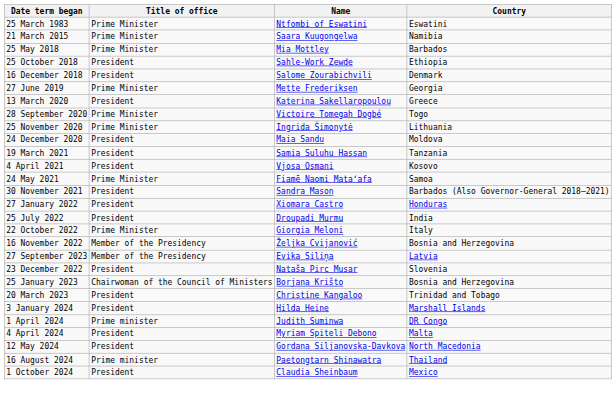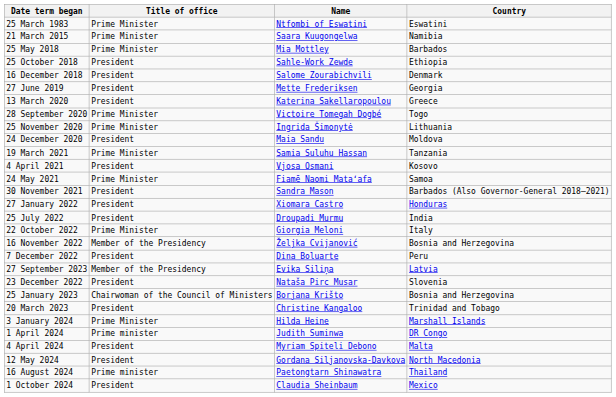 <table class="wikitable">
 <tr>
 <th>Date term began</th>
 <th>Title of office</th>
 <th>Name</th>
 <th>Country</th>
 </tr>
 <tr>
 <td>25 March 1983</td>
 <td>Prime Minister</td>
 <td><a href='#'>Ntfombi of Eswatini</a></td>
 <td>Eswatini</td>
 </tr>
 <tr>
 <td>21 March 2015</td>
 <td>Prime Minister</td>
 <td><a href='#'>Saara Kuugongelwa</a></td>
 <td>Namibia</td>
 </tr>
 <tr>
 <td>25 May 2018</td>
 <td>Prime Minister</td>
 <td><a href='#'>Mia Mottley</a></td>
 <td>Barbados</td>
 </tr>
 <tr>
 <td>25 October 2018</td>
 <td>President</td>
 <td><a href='#'>Sahle-Work Zewde</a></td>
 <td>Ethiopia</td>
 </tr>
 <tr>
 <td>16 December 2018</td>
 <td>President</td>
 <td><a href='#'>Salome Zourabichvili</a></td>
 <td>Denmark</td>
 </tr>
 <tr>
 <td>27 June 2019</td>
-<td>Prime Minister</td>
+<td>President</td>
 <td><a href='#'>Mette Frederiksen</a></td>
 <td>Georgia</td>
 </tr>
 <tr>
 <td>13 March 2020</td>
 <td>President</td>
 <td><a href='#'>Katerina Sakellaropoulou</a></td>
 <td>Greece</td>
 </tr>
 <tr>
 <td>28 September 2020</td>
 <td>Prime Minister</td>
 <td><a href='#'>Victoire Tomegah Dogbé</a></td>
 <td>Togo</td>
 </tr>
 <tr>
 <td>25 November 2020</td>
 <td>Prime Minister</td>
 <td><a href='#'>Ingrida Šimonytė</a></td>
 <td>Lithuania</td>
 </tr>
 <tr>
 <td>24 December 2020</td>
 <td>President</td>
 <td><a href='#'>Maia Sandu</a></td>
 <td>Moldova</td>
 </tr>
 <tr>
 <td>19 March 2021</td>
-<td>President</td>
+<td>Prime Minister</td>
 <td><a href='#'>Samia Suluhu Hassan</a></td>
 <td>Tanzania</td>
 </tr>
 <tr>
 <td>4 April 2021</td>
 <td>President</td>
 <td><a href='#'>Vjosa Osmani</a></td>
 <td>Kosovo</td>
 </tr>
 <tr>
 <td>24 May 2021</td>
 <td>Prime Minister</td>
 <td><a href='#'>Fiamē Naomi Mataʻafa</a></td>
 <td>Samoa</td>
 </tr>
 <tr>
 <td>30 November 2021</td>
 <td>President</td>
 <td><a href='#'>Sandra Mason</a></td>
 <td>Barbados (Also Governor-General 2018–2021)</td>
 </tr>
 <tr>
 <td>27 January 2022</td>
 <td>President</td>
 <td><a href='#'>Xiomara Castro</a></td>
 <td><a href='#'>Honduras</a></td>
 </tr>
 <tr>
 <td>25 July 2022</td>
 <td>President</td>
 <td><a href='#'>Droupadi Murmu</a></td>
 <td>India</td>
 </tr>
 <tr>
 <td>22 October 2022</td>
 <td>Prime Minister</td>
 <td><a href='#'>Giorgia Meloni</a></td>
 <td>Italy</td>
 </tr>
 <tr>
 <td>16 November 2022</td>
 <td>Member of the Presidency</td>
 <td><a href='#'>Željka Cvijanović</a></td>
 <td>Bosnia and Herzegovina</td>
 </tr>
 <tr>
+<td>7 December 2022</td>
+<td>President</td>
+<td><a href='#'>Dina Boluarte</a></td>
+<td>Peru</td>
+</tr>
+<tr>
 <td>27 September 2023</td>
 <td>Member of the Presidency</td>
 <td><a href='#'>Evika Siliņa</a></td>
 <td><a href='#'>Latvia</a></td>
 </tr>
 <tr>
 <td>23 December 2022</td>
 <td>President</td>
 <td><a href='#'>Nataša Pirc Musar</a></td>
 <td>Slovenia</td>
 </tr>
 <tr>
 <td>25 January 2023</td>
 <td>Chairwoman of the Council of Ministers</td>
 <td><a href='#'>Borjana Krišto</a></td>
 <td>Bosnia and Herzegovina</td>
 </tr>
 <tr>
 <td>20 March 2023</td>
 <td>President</td>
 <td><a href='#'>Christine Kangaloo</a></td>
 <td>Trinidad and Tobago</td>
 </tr>
 <tr>
 <td>3 January 2024</td>
-<td>President</td>
+<td>Prime Minister</td>
 <td><a href='#'>Hilda Heine</a></td>
 <td><a href='#'>Marshall Islands</a></td>
 </tr>
 <tr>
 <td>1 April 2024</td>
 <td>Prime minister</td>
 <td><a href='#'>Judith Suminwa</a></td>
 <td><a href='#'>DR Congo</a></td>
 </tr>
 <tr>
 <td>4 April 2024</td>
 <td>President</td>
 <td><a href='#'>Myriam Spiteli Debono</a></td>
 <td><a href='#'>Malta</a></td>
 </tr>
 <tr>
 <td>12 May 2024</td>
 <td>President</td>
 <td><a href='#'>Gordana Siljanovska-Davkova</a></td>
 <td><a href='#'>North Macedonia</a></td>
 </tr>
 <tr>
 <td>16 August 2024</td>
 <td>Prime minister</td>
 <td><a href='#'>Paetongtarn Shinawatra</a></td>
 <td><a href='#'>Thailand</a></td>
 </tr>
 <tr>
 <td>1 October 2024</td>
 <td>President</td>
 <td><a href='#'>Claudia Sheinbaum</a></td>
 <td><a href='#'>Mexico</a></td>
 </tr>
 </table>
